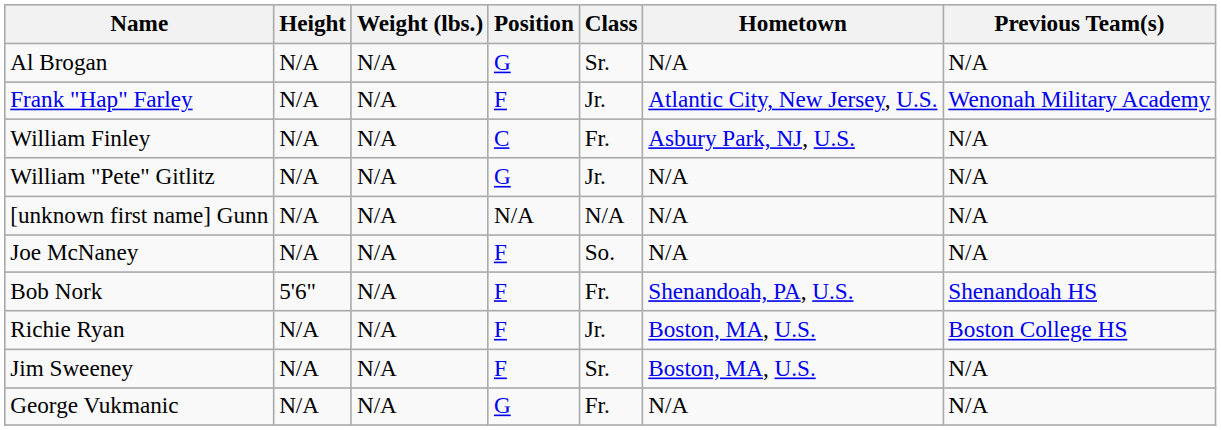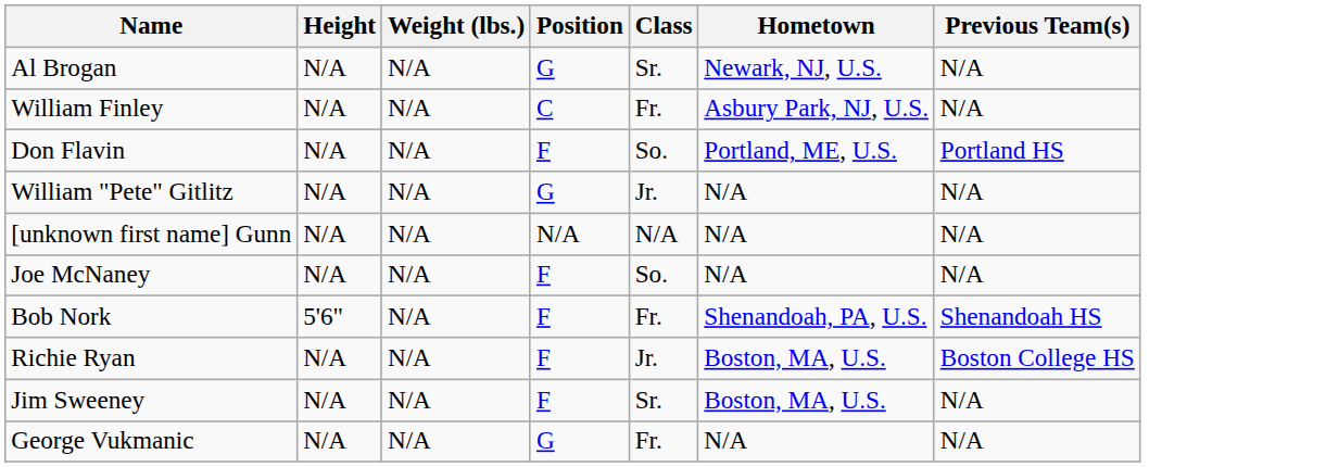 <table class="wikitable" style="font-size: 90%">
 <tr>
 <th>Name</th>
 <th>Height</th>
 <th>Weight (lbs.)</th>
 <th>Position</th>
 <th>Class</th>
 <th>Hometown</th>
 <th>Previous Team(s)</th>
 </tr>
 <tr>
 <td>Al Brogan</td>
 <td>N/A</td>
 <td>N/A</td>
 <td><a href='#'>G</a></td>
 <td>Sr.</td>
+<td><a href='#'>Newark, NJ</a>, <a href='#'>U.S.</a></td>
 <td>N/A</td>
-<td>N/A</td>
-</tr>
-<tr>
-<td><a href='#'>Frank "Hap" Farley</a></td>
-<td>N/A</td>
-<td>N/A</td>
-<td><a href='#'>F</a></td>
-<td>Jr.</td>
-<td><a href='#'>Atlantic City, New Jersey</a>, <a href='#'>U.S.</a></td>
-<td><a href='#'>Wenonah Military Academy</a></td>
 </tr>
 <tr>
 <td>William Finley</td>
 <td>N/A</td>
 <td>N/A</td>
 <td><a href='#'>C</a></td>
 <td>Fr.</td>
 <td><a href='#'>Asbury Park, NJ</a>, <a href='#'>U.S.</a></td>
 <td>N/A</td>
+</tr>
+<tr>
+<td>Don Flavin</td>
+<td>N/A</td>
+<td>N/A</td>
+<td><a href='#'>F</a></td>
+<td>So.</td>
+<td><a href='#'>Portland, ME</a>, <a href='#'>U.S.</a></td>
+<td><a href='#'>Portland HS</a></td>
 </tr>
 <tr>
 <td>William "Pete" Gitlitz</td>
 <td>N/A</td>
 <td>N/A</td>
 <td><a href='#'>G</a></td>
 <td>Jr.</td>
 <td>N/A</td>
 <td>N/A</td>
 </tr>
 <tr>
 <td>[unknown first name] Gunn</td>
 <td>N/A</td>
 <td>N/A</td>
 <td>N/A</td>
 <td>N/A</td>
 <td>N/A</td>
 <td>N/A</td>
 </tr>
 <tr>
 <td>Joe McNaney</td>
 <td>N/A</td>
 <td>N/A</td>
 <td><a href='#'>F</a></td>
 <td>So.</td>
 <td>N/A</td>
 <td>N/A</td>
 </tr>
 <tr>
 <td>Bob Nork</td>
 <td>5'6"</td>
 <td>N/A</td>
 <td><a href='#'>F</a></td>
 <td>Fr.</td>
 <td><a href='#'>Shenandoah, PA</a>, <a href='#'>U.S.</a></td>
 <td><a href='#'>Shenandoah HS</a></td>
 </tr>
 <tr>
 <td>Richie Ryan</td>
 <td>N/A</td>
 <td>N/A</td>
 <td><a href='#'>F</a></td>
 <td>Jr.</td>
 <td><a href='#'>Boston, MA</a>, <a href='#'>U.S.</a></td>
 <td><a href='#'>Boston College HS</a></td>
 </tr>
 <tr>
 <td>Jim Sweeney</td>
 <td>N/A</td>
 <td>N/A</td>
 <td><a href='#'>F</a></td>
 <td>Sr.</td>
 <td><a href='#'>Boston, MA</a>, <a href='#'>U.S.</a></td>
 <td>N/A</td>
 </tr>
 <tr>
 <td>George Vukmanic</td>
 <td>N/A</td>
 <td>N/A</td>
 <td><a href='#'>G</a></td>
 <td>Fr.</td>
 <td>N/A</td>
 <td>N/A</td>
 </tr>
 </table>
